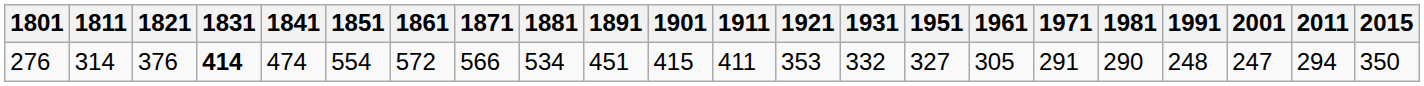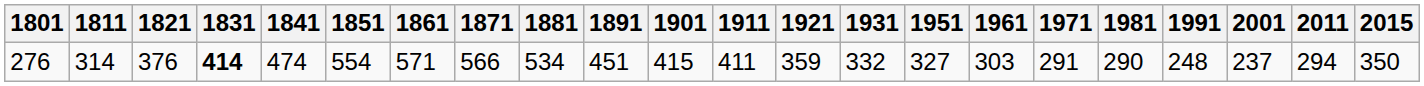 <table class="wikitable">
 <tr>
 <th>1801</th>
 <th>1811</th>
 <th>1821</th>
 <th>1831</th>
 <th>1841</th>
 <th>1851</th>
 <th>1861</th>
 <th>1871</th>
 <th>1881</th>
 <th>1891</th>
 <th>1901</th>
 <th>1911</th>
 <th>1921</th>
 <th>1931</th>
 <th>1951</th>
 <th>1961</th>
 <th>1971</th>
 <th>1981</th>
 <th>1991</th>
 <th>2001</th>
 <th>2011</th>
 <th>2015</th>
 </tr>
 <tr>
 <td>276</td>
 <td>314</td>
 <td>376</td>
 <td><strong>414</strong></td>
 <td>474</td>
 <td>554</td>
-<td>572</td>
+<td>571</td>
 <td>566</td>
 <td>534</td>
 <td>451</td>
 <td>415</td>
 <td>411</td>
-<td>353</td>
+<td>359</td>
 <td>332</td>
 <td>327</td>
-<td>305</td>
+<td>303</td>
 <td>291</td>
 <td>290</td>
 <td>248</td>
-<td>247</td>
+<td>237</td>
 <td>294</td>
 <td>350</td>
 </tr>
 </table>
